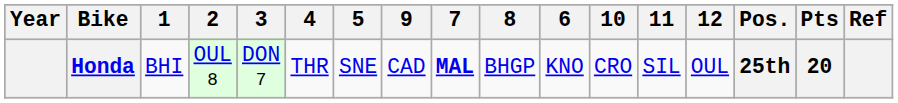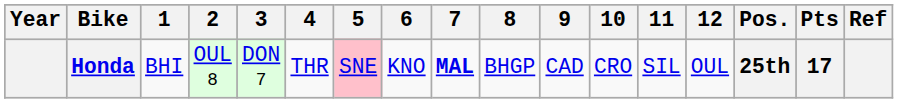 <table class="wikitable" style="text-align:center; font-size:95%">
 <tr>
 <th valign="middle">Year</th>
 <th valign="middle">Bike</th>
 <th>1</th>
 <th>2</th>
 <th>3</th>
 <th>4</th>
 <th>5</th>
-<th>9</th>
+<th>6</th>
 <th>7</th>
 <th>8</th>
-<th>6</th>
+<th>9</th>
 <th>10</th>
 <th>11</th>
 <th>12</th>
 <th>Pos.</th>
 <th>Pts</th>
 <th>Ref</th>
 </tr>
 <tr>
 <th></th>
 <th><a href='#'>Honda</a></th>
 <td><a href='#'>BHI</a></td>
 <td style="background:#DFFFDF;"><a href='#'>OUL</a><br><small>8</small></td>
 <td style="background:#DFFFDF;"><a href='#'>DON</a><br><small>7</small></td>
 <td><a href='#'>THR</a></td>
-<td><a href='#'>SNE</a></td>
-<td><a href='#'>CAD</a></td>
+<td style="background: pink;"><a href='#'>SNE</a></td>
+<td><a href='#'>KNO</a></td>
 <td><strong><a href='#'>MAL</a></strong></td>
 <td><a href='#'>BHGP</a></td>
-<td><a href='#'>KNO</a></td>
+<td><a href='#'>CAD</a></td>
 <td><a href='#'>CRO</a></td>
 <td><a href='#'>SIL</a></td>
 <td><a href='#'>OUL</a></td>
 <th>25th</th>
-<th>20</th>
+<th>17</th>
 <th></th>
 </tr>
 </table>
